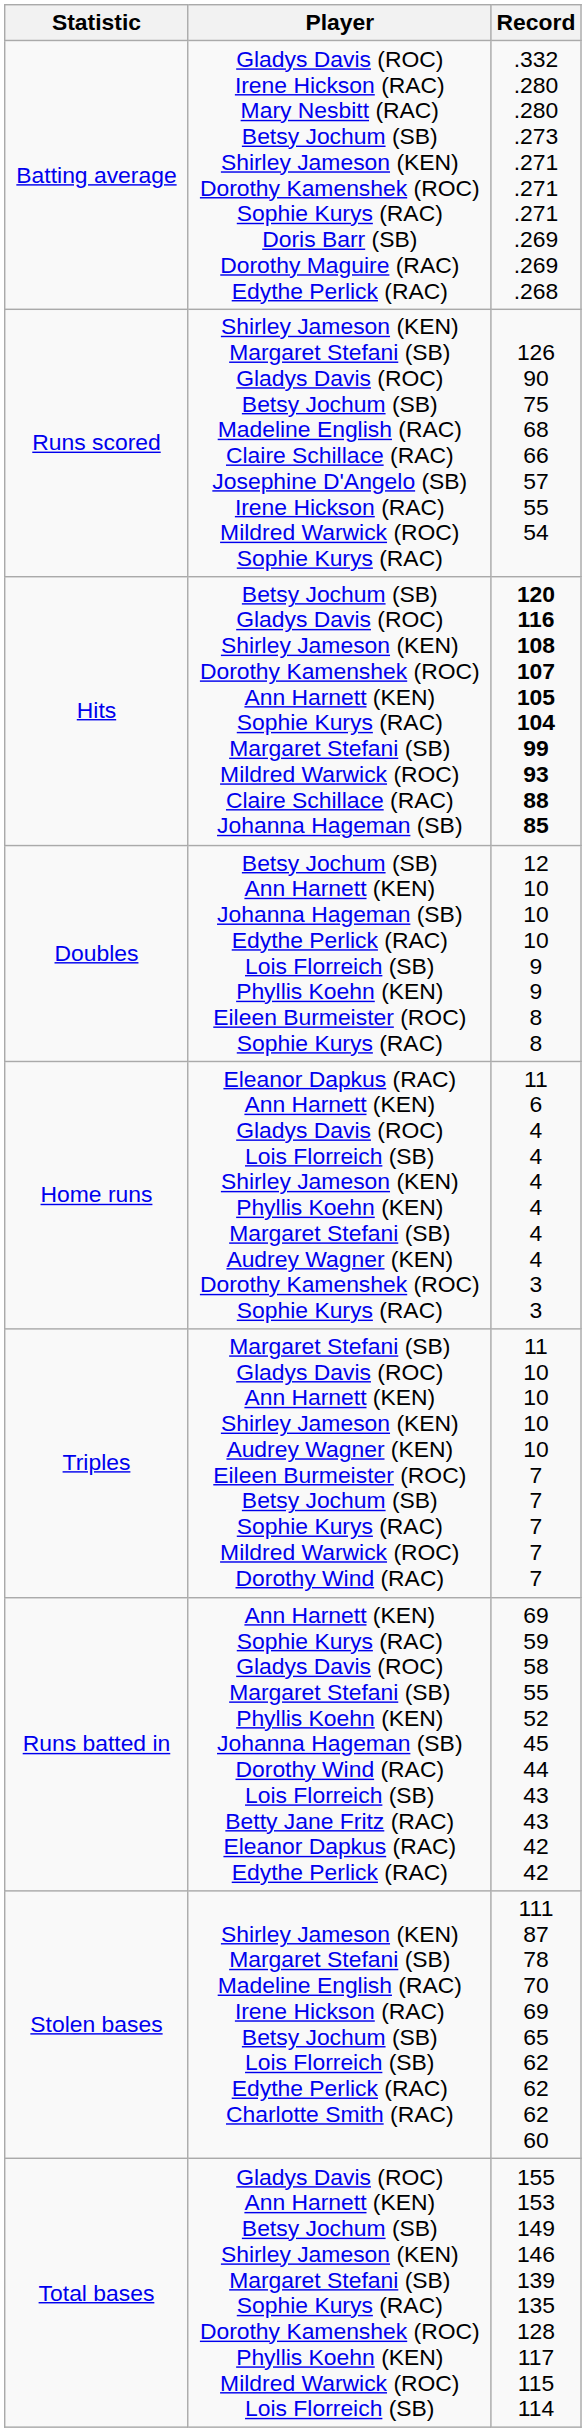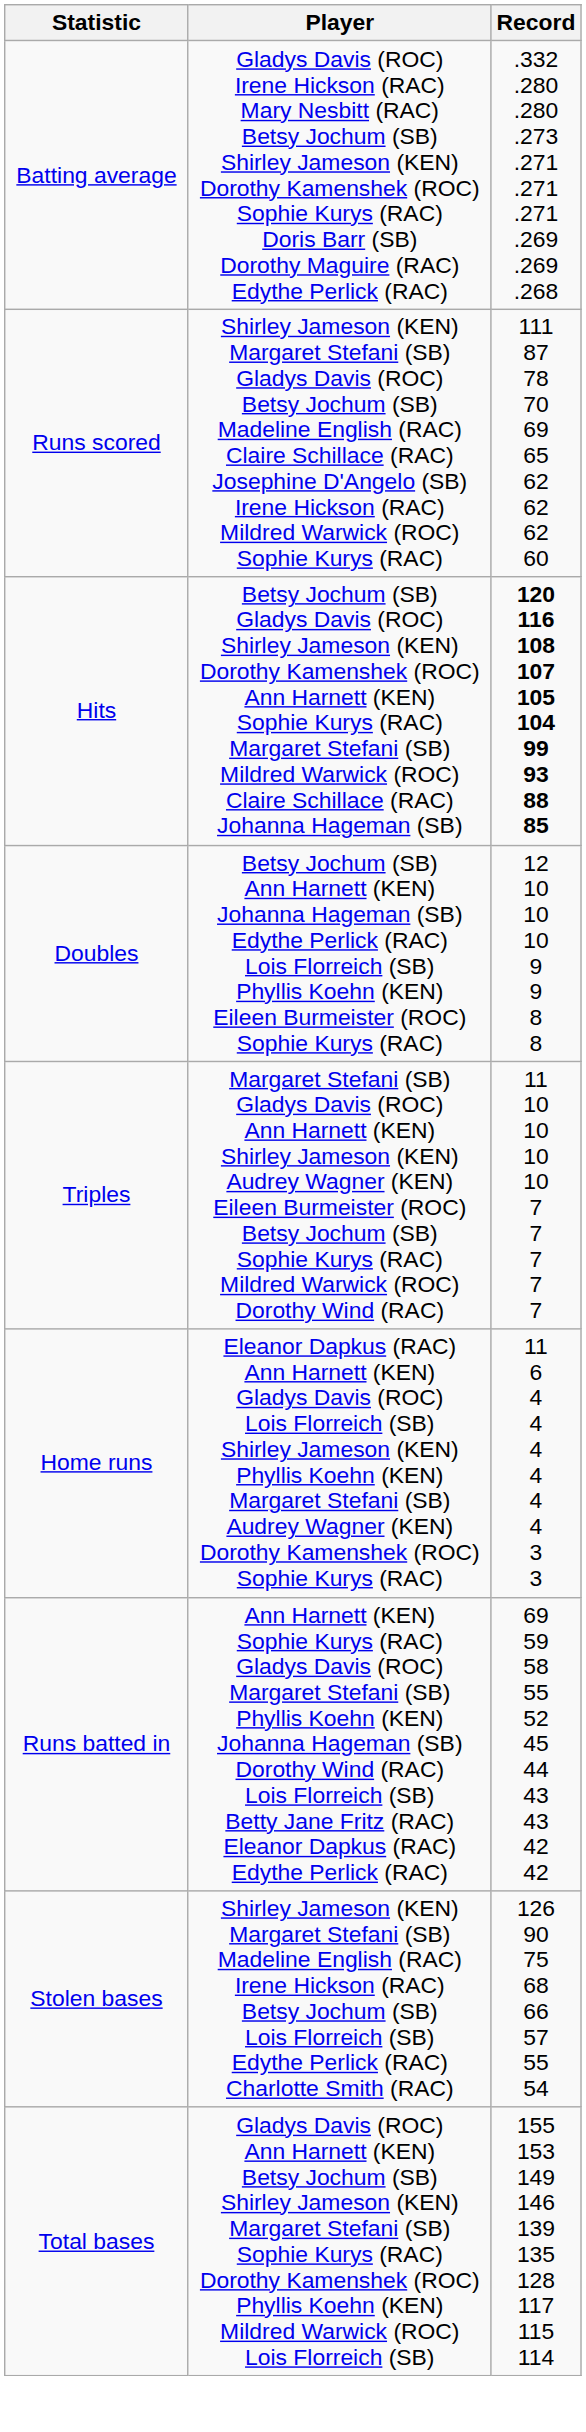 <table class="wikitable">
 <tr>
 <th>Statistic</th>
 <th>Player</th>
 <th>Record</th>
 </tr>
 <tr align=center>
 <td> <a href='#'>Batting average</a> </td>
 <td><a href='#'>Gladys Davis</a> (ROC)<br><a href='#'>Irene Hickson</a> (RAC)<br><a href='#'>Mary Nesbitt</a> (RAC)<br><a href='#'>Betsy Jochum</a> (SB)<br><a href='#'>Shirley Jameson</a> (KEN)<br><a href='#'>Dorothy Kamenshek</a> (ROC)<br><a href='#'>Sophie Kurys</a> (RAC)<br><a href='#'>Doris Barr</a> (SB)<br><a href='#'>Dorothy Maguire</a> (RAC)<br><a href='#'>Edythe Perlick</a> (RAC)</td>
 <td>.332<br>.280<br>.280<br>.273<br>.271<br>.271<br>.271<br>.269<br>.269<br>.268</td>
 </tr>
 <tr align=center>
 <td><a href='#'>Runs scored</a></td>
 <td><a href='#'>Shirley Jameson</a> (KEN)<br><a href='#'>Margaret Stefani</a> (SB)<br><a href='#'>Gladys Davis</a> (ROC)<br><a href='#'>Betsy Jochum</a> (SB)<br><a href='#'>Madeline English</a> (RAC)<br><a href='#'>Claire Schillace</a> (RAC)<br><a href='#'>Josephine D'Angelo</a> (SB)<br><a href='#'>Irene Hickson</a> (RAC)<br><a href='#'>Mildred Warwick</a> (ROC) <br><a href='#'>Sophie Kurys</a> (RAC)</td>
-<td>126<br>90<br>75<br>68<br>66<br>57<br>55<br>54</td>
+<td>111<br>87<br>78<br>70<br>69<br>65<br>62<br>62<br>62<br>60</td>
 </tr>
 <tr align=center>
 <td><a href='#'>Hits</a></td>
 <td><a href='#'>Betsy Jochum</a> (SB)<br><a href='#'>Gladys Davis</a> (ROC)<br><a href='#'>Shirley Jameson</a> (KEN)<br><a href='#'>Dorothy Kamenshek</a> (ROC)<br><a href='#'>Ann Harnett</a> (KEN)<br><a href='#'>Sophie Kurys</a> (RAC)<br><a href='#'>Margaret Stefani</a> (SB)<br><a href='#'>Mildred Warwick</a> (ROC)<br><a href='#'>Claire Schillace</a> (RAC)<br><a href='#'>Johanna Hageman</a> (SB)</td>
 <td><strong>120<br>116<br>108<br>107<br>105<br>104<br>99<br>93<br>88<br>85</strong></td>
 </tr>
 <tr align=center>
 <td><a href='#'>Doubles</a></td>
 <td><a href='#'>Betsy Jochum</a> (SB)<br><a href='#'>Ann Harnett</a> (KEN)<br><a href='#'>Johanna Hageman</a> (SB)<br><a href='#'>Edythe Perlick</a> (RAC)<br><a href='#'>Lois Florreich</a> (SB)<br><a href='#'>Phyllis Koehn</a> (KEN)<br><a href='#'>Eileen Burmeister</a> (ROC)<br><a href='#'>Sophie Kurys</a> (RAC)</td>
 <td>12<br>10<br>10<br>10<br>9<br>9<br>8<br>8</td>
 </tr>
 <tr align=center>
+<td><a href='#'>Triples</a></td>
+<td><a href='#'>Margaret Stefani</a> (SB)<br><a href='#'>Gladys Davis</a> (ROC)<br><a href='#'>Ann Harnett</a> (KEN)<br><a href='#'>Shirley Jameson</a> (KEN)<br><a href='#'>Audrey Wagner</a> (KEN)<br><a href='#'>Eileen Burmeister</a> (ROC)<br><a href='#'>Betsy Jochum</a> (SB)<br><a href='#'>Sophie Kurys</a> (RAC)<br><a href='#'>Mildred Warwick</a> (ROC) <br><a href='#'>Dorothy Wind</a> (RAC)</td>
+<td>11<br>10 <br>10<br>10<br>10<br>7 <br>7<br>7<br>7<br>7</td>
+</tr>
+<tr align=center>
 <td><a href='#'>Home runs</a></td>
 <td><a href='#'>Eleanor Dapkus</a> (RAC)<br><a href='#'>Ann Harnett</a> (KEN)<br><a href='#'>Gladys Davis</a> (ROC)<br><a href='#'>Lois Florreich</a> (SB)<br><a href='#'>Shirley Jameson</a> (KEN)<br><a href='#'>Phyllis Koehn</a> (KEN)<br><a href='#'>Margaret Stefani</a> (SB)<br><a href='#'>Audrey Wagner</a> (KEN)<br><a href='#'>Dorothy Kamenshek</a> (ROC)<br><a href='#'>Sophie Kurys</a> (RAC)</td>
 <td>11<br>6<br>4<br>4<br>4<br>4<br>4<br>4<br>3<br>3</td>
-</tr>
-<tr align=center>
-<td><a href='#'>Triples</a></td>
-<td><a href='#'>Margaret Stefani</a> (SB)<br><a href='#'>Gladys Davis</a> (ROC)<br><a href='#'>Ann Harnett</a> (KEN)<br><a href='#'>Shirley Jameson</a> (KEN)<br><a href='#'>Audrey Wagner</a> (KEN)<br><a href='#'>Eileen Burmeister</a> (ROC)<br><a href='#'>Betsy Jochum</a> (SB)<br><a href='#'>Sophie Kurys</a> (RAC)<br><a href='#'>Mildred Warwick</a> (ROC) <br><a href='#'>Dorothy Wind</a> (RAC)</td>
-<td>11<br>10 <br>10<br>10<br>10<br>7 <br>7<br>7<br>7<br>7</td>
 </tr>
 <tr align=center>
 <td><a href='#'>Runs batted in</a></td>
 <td><a href='#'>Ann Harnett</a> (KEN)<br><a href='#'>Sophie Kurys</a> (RAC)<br><a href='#'>Gladys Davis</a> (ROC)<br><a href='#'>Margaret Stefani</a> (SB)<br><a href='#'>Phyllis Koehn</a> (KEN)<br><a href='#'>Johanna Hageman</a> (SB)<br><a href='#'>Dorothy Wind</a> (RAC)<br><a href='#'>Lois Florreich</a> (SB)<br><a href='#'>Betty Jane Fritz</a> (RAC)<br><a href='#'>Eleanor Dapkus</a> (RAC)<br><a href='#'>Edythe Perlick</a> (RAC)</td>
 <td>69<br>59<br>58<br>55<br>52<br>45<br>44<br>43<br>43<br>42<br>42</td>
 </tr>
 <tr align=center>
 <td><a href='#'>Stolen bases</a></td>
 <td><a href='#'>Shirley Jameson</a> (KEN)<br><a href='#'>Margaret Stefani</a> (SB)<br><a href='#'>Madeline English</a> (RAC)<br><a href='#'>Irene Hickson</a> (RAC)<br><a href='#'>Betsy Jochum</a> (SB)<br><a href='#'>Lois Florreich</a> (SB)<br><a href='#'>Edythe Perlick</a> (RAC)<br><a href='#'>Charlotte Smith</a> (RAC)</td>
-<td>111<br>87<br>78<br>70<br>69<br>65<br>62<br>62<br>62<br>60</td>
+<td>126<br>90<br>75<br>68<br>66<br>57<br>55<br>54</td>
 </tr>
 <tr align=center>
 <td><a href='#'>Total bases</a></td>
 <td><a href='#'>Gladys Davis</a> (ROC)<br><a href='#'>Ann Harnett</a> (KEN)<br><a href='#'>Betsy Jochum</a> (SB)<br><a href='#'>Shirley Jameson</a> (KEN)<br><a href='#'>Margaret Stefani</a> (SB)<br><a href='#'>Sophie Kurys</a> (RAC)<br> <a href='#'>Dorothy Kamenshek</a> (ROC) <br><a href='#'>Phyllis Koehn</a> (KEN)<br><a href='#'>Mildred Warwick</a> (ROC)<br><a href='#'>Lois Florreich</a> (SB)</td>
 <td>155<br>153<br>149<br>146<br>139<br>135<br>128<br>117<br>115<br>114</td>
 </tr>
 </table>
